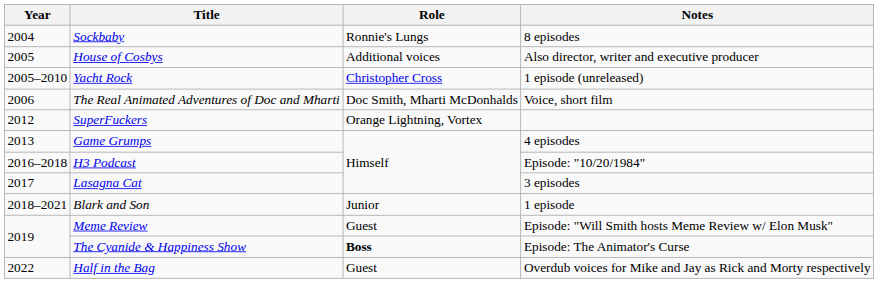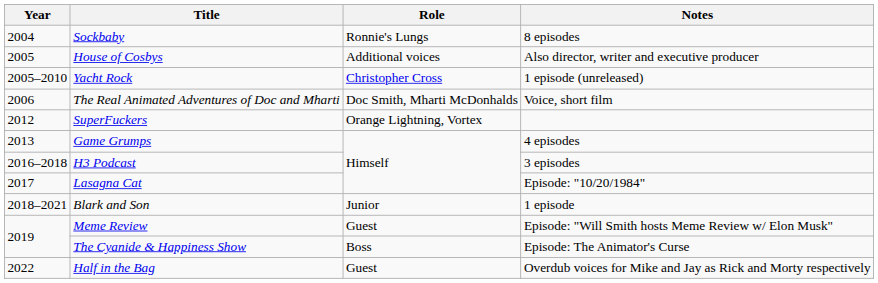 <table class="wikitable sortable">
 <tr>
 <th>Year</th>
 <th>Title</th>
 <th>Role</th>
 <th>Notes</th>
 </tr>
 <tr>
 <td>2004</td>
 <td><em><a href='#'>Sockbaby</a></em></td>
 <td>Ronnie's Lungs</td>
 <td>8 episodes</td>
 </tr>
 <tr>
 <td>2005</td>
 <td><em><a href='#'>House of Cosbys</a></em></td>
 <td>Additional voices</td>
 <td>Also director, writer and executive producer</td>
 </tr>
 <tr>
 <td>2005–2010</td>
 <td><em><a href='#'>Yacht Rock</a></em></td>
 <td><a href='#'>Christopher Cross</a></td>
 <td>1 episode (unreleased)</td>
 </tr>
 <tr>
 <td>2006</td>
 <td><em>The Real Animated Adventures of Doc and Mharti</em></td>
 <td>Doc Smith, Mharti McDonhalds</td>
 <td>Voice, short film</td>
 </tr>
 <tr>
 <td>2012</td>
 <td><em><a href='#'>SuperFuckers</a></em></td>
 <td>Orange Lightning, Vortex</td>
 <td></td>
 </tr>
 <tr>
 <td>2013</td>
 <td><em><a href='#'>Game Grumps</a></em></td>
 <td rowspan="3">Himself</td>
 <td>4 episodes</td>
 </tr>
 <tr>
 <td>2016–2018</td>
 <td><em><a href='#'>H3 Podcast</a></em></td>
-<td>Episode: "10/20/1984"</td>
+<td>3 episodes</td>
 </tr>
 <tr>
 <td>2017</td>
 <td><em><a href='#'>Lasagna Cat</a></em></td>
-<td>3 episodes</td>
+<td>Episode: "10/20/1984"</td>
 </tr>
 <tr>
 <td>2018–2021</td>
 <td><em>Blark and Son</em></td>
 <td>Junior</td>
 <td>1 episode</td>
 </tr>
 <tr>
 <td rowspan="2">2019</td>
 <td><em><a href='#'>Meme Review</a></em></td>
 <td>Guest</td>
 <td>Episode: "Will Smith hosts Meme Review w/ Elon Musk"</td>
 </tr>
 <tr>
 <td><em><a href='#'>The Cyanide & Happiness Show</a></em></td>
-<td><strong>Boss</strong></td>
+<td>Boss</td>
 <td>Episode: The Animator's Curse</td>
 </tr>
 <tr>
 <td>2022</td>
 <td><em><a href='#'>Half in the Bag</a></em></td>
 <td>Guest</td>
 <td>Overdub voices for Mike and Jay as Rick and Morty respectively</td>
 </tr>
 </table>
